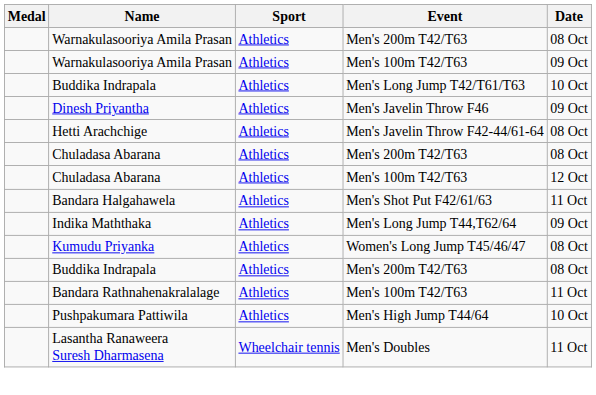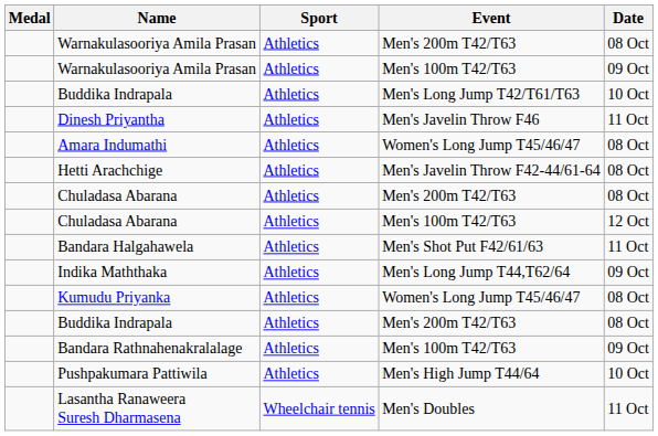 <table class="wikitable sortable"  style="font-size:95%">
 <tr>
 <th>Medal</th>
 <th>Name</th>
 <th>Sport</th>
 <th>Event</th>
 <th>Date</th>
 </tr>
 <tr>
 <td></td>
 <td>Warnakulasooriya Amila Prasan</td>
 <td><a href='#'>Athletics</a></td>
 <td>Men's 200m T42/T63</td>
 <td>08 Oct</td>
 </tr>
 <tr>
 <td></td>
 <td>Warnakulasooriya Amila Prasan</td>
 <td><a href='#'>Athletics</a></td>
 <td>Men's 100m T42/T63</td>
 <td>09 Oct</td>
 </tr>
 <tr>
 <td></td>
 <td>Buddika Indrapala</td>
 <td><a href='#'>Athletics</a></td>
 <td>Men's Long Jump T42/T61/T63</td>
 <td>10 Oct</td>
 </tr>
 <tr>
 <td></td>
 <td><a href='#'>Dinesh Priyantha</a></td>
 <td><a href='#'>Athletics</a></td>
 <td>Men's Javelin Throw F46</td>
-<td>09 Oct</td>
+<td>11 Oct</td>
+</tr>
+<tr>
+<td></td>
+<td><a href='#'>Amara Indumathi</a></td>
+<td><a href='#'>Athletics</a></td>
+<td>Women's Long Jump T45/46/47</td>
+<td>08 Oct</td>
 </tr>
 <tr>
 <td></td>
 <td>Hetti Arachchige</td>
 <td><a href='#'>Athletics</a></td>
 <td>Men's Javelin Throw F42-44/61-64</td>
 <td>08 Oct</td>
 </tr>
 <tr>
 <td></td>
 <td>Chuladasa Abarana</td>
 <td><a href='#'>Athletics</a></td>
 <td>Men's 200m T42/T63</td>
 <td>08 Oct</td>
 </tr>
 <tr>
 <td></td>
 <td>Chuladasa Abarana</td>
 <td><a href='#'>Athletics</a></td>
 <td>Men's 100m T42/T63</td>
 <td>12 Oct</td>
 </tr>
 <tr>
 <td></td>
 <td>Bandara Halgahawela</td>
 <td><a href='#'>Athletics</a></td>
 <td>Men's Shot Put F42/61/63</td>
 <td>11 Oct</td>
 </tr>
 <tr>
 <td></td>
 <td>Indika Maththaka</td>
 <td><a href='#'>Athletics</a></td>
 <td>Men's Long Jump T44,T62/64</td>
 <td>09 Oct</td>
 </tr>
 <tr>
 <td></td>
 <td><a href='#'>Kumudu Priyanka</a></td>
 <td><a href='#'>Athletics</a></td>
 <td>Women's Long Jump T45/46/47</td>
 <td>08 Oct</td>
 </tr>
 <tr>
 <td></td>
 <td>Buddika Indrapala</td>
 <td><a href='#'>Athletics</a></td>
 <td>Men's 200m T42/T63</td>
 <td>08 Oct</td>
 </tr>
 <tr>
 <td></td>
 <td>Bandara Rathnahenakralalage</td>
 <td><a href='#'>Athletics</a></td>
 <td>Men's 100m T42/T63</td>
-<td>11 Oct</td>
+<td>09 Oct</td>
 </tr>
 <tr>
 <td></td>
 <td>Pushpakumara Pattiwila</td>
 <td><a href='#'>Athletics</a></td>
 <td>Men's High Jump T44/64</td>
 <td>10 Oct</td>
 </tr>
 <tr>
 <td></td>
 <td>Lasantha Ranaweera<br><a href='#'>Suresh Dharmasena</a></td>
 <td><a href='#'>Wheelchair tennis</a></td>
 <td>Men's Doubles</td>
 <td>11 Oct</td>
 </tr>
 </table>
